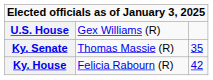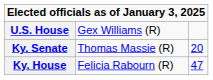 <table class=wikitable>
 <tr>
 <td colspan="3"><strong>Elected officials as of January 3, 2025</strong></td>
 </tr>
 <tr>
 <th scope=row><a href='#'>U.S. House</a></th>
 <td><a href='#'>Gex Williams</a> (R)</td>
 <td></td>
 </tr>
 <tr>
 <th scope=row><a href='#'>Ky. Senate</a></th>
 <td><a href='#'>Thomas Massie</a> (R)</td>
-<td><a href='#'>35</a></td>
+<td><a href='#'>20</a></td>
 </tr>
 <tr>
 <th scope=row><a href='#'>Ky. House</a></th>
 <td><a href='#'>Felicia Rabourn</a> (R)</td>
-<td><a href='#'>42</a></td>
+<td><a href='#'>47</a></td>
 </tr>
 </table>
